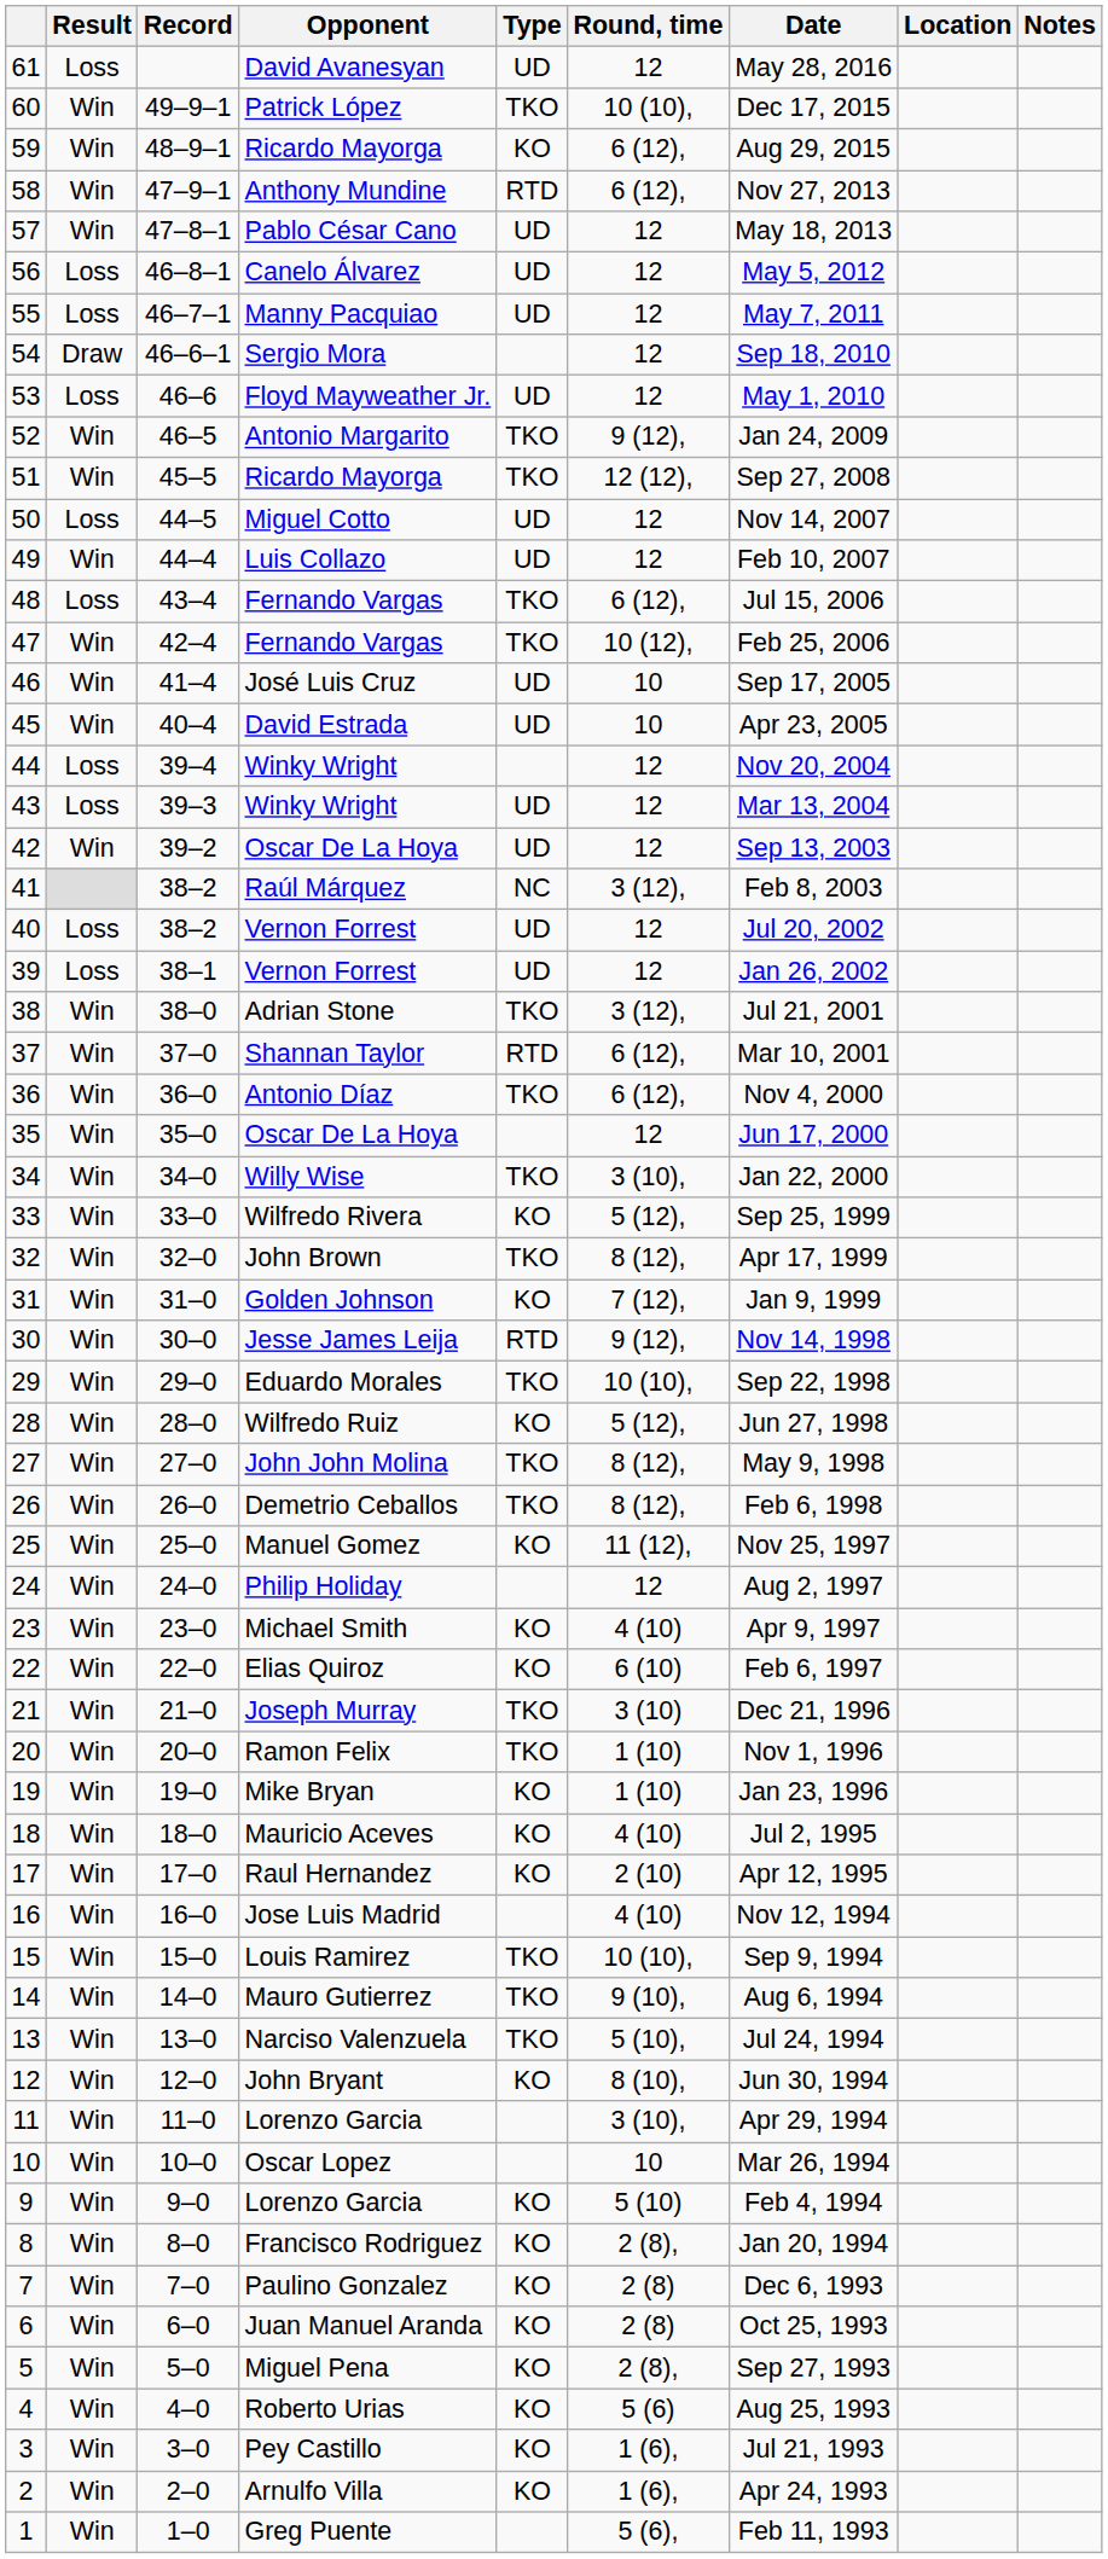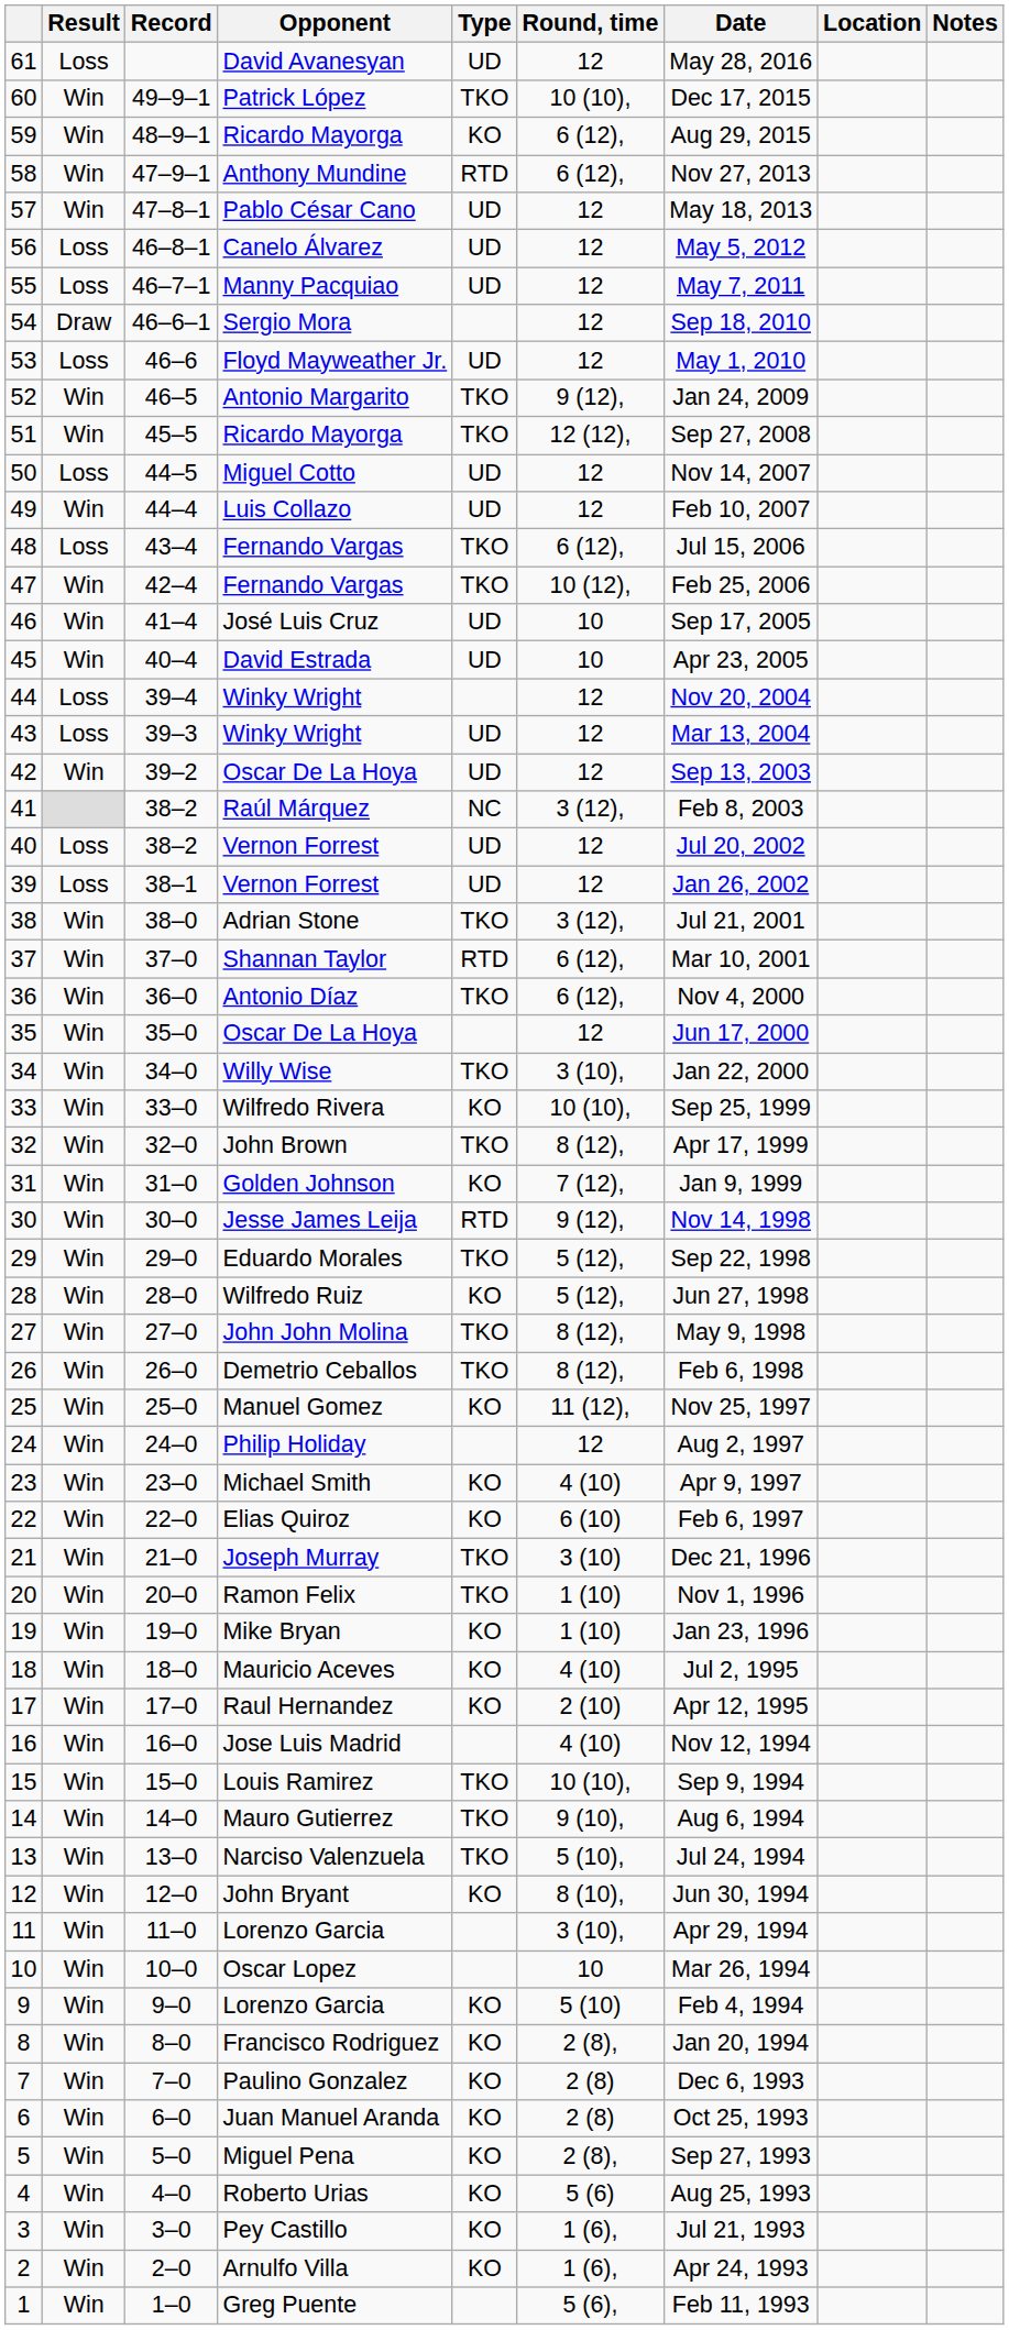 <table class="wikitable" style="text-align:center">
 <tr>
 <th></th>
 <th>Result</th>
 <th>Record</th>
 <th>Opponent</th>
 <th>Type</th>
 <th>Round, time</th>
 <th>Date</th>
 <th>Location</th>
 <th>Notes</th>
 </tr>
 <tr>
 <td>61</td>
 <td>Loss</td>
 <td></td>
 <td style="text-align:left;"><a href='#'>David Avanesyan</a></td>
 <td>UD</td>
 <td>12</td>
 <td>May 28, 2016</td>
 <td style="text-align:left;"></td>
 <td style="text-align:left;"></td>
 </tr>
 <tr>
 <td>60</td>
 <td>Win</td>
 <td>49–9–1 </td>
 <td style="text-align:left;"><a href='#'>Patrick López</a></td>
 <td>TKO</td>
 <td>10 (10), </td>
 <td>Dec 17, 2015</td>
 <td style="text-align:left;"></td>
 <td style="text-align:left;"></td>
 </tr>
 <tr>
 <td>59</td>
 <td>Win</td>
 <td>48–9–1 </td>
 <td style="text-align:left;"><a href='#'>Ricardo Mayorga</a></td>
 <td>KO</td>
 <td>6 (12), </td>
 <td>Aug 29, 2015</td>
 <td style="text-align:left;"></td>
 <td></td>
 </tr>
 <tr>
 <td>58</td>
 <td>Win</td>
 <td>47–9–1 </td>
 <td style="text-align:left;"><a href='#'>Anthony Mundine</a></td>
 <td>RTD</td>
 <td>6 (12), </td>
 <td>Nov 27, 2013</td>
 <td style="text-align:left;"></td>
 <td style="text-align:left;"></td>
 </tr>
 <tr>
 <td>57</td>
 <td>Win</td>
 <td>47–8–1 </td>
 <td style="text-align:left;"><a href='#'>Pablo César Cano</a></td>
 <td>UD</td>
 <td>12</td>
 <td>May 18, 2013</td>
 <td style="text-align:left;"></td>
 <td style="text-align:left;"></td>
 </tr>
 <tr>
 <td>56</td>
 <td>Loss</td>
 <td>46–8–1 </td>
 <td style="text-align:left;"><a href='#'>Canelo Álvarez</a></td>
 <td>UD</td>
 <td>12</td>
 <td><a href='#'>May 5, 2012</a></td>
 <td style="text-align:left;"></td>
 <td style="text-align:left;"></td>
 </tr>
 <tr>
 <td>55</td>
 <td>Loss</td>
 <td>46–7–1 </td>
 <td style="text-align:left;"><a href='#'>Manny Pacquiao</a></td>
 <td>UD</td>
 <td>12</td>
 <td><a href='#'>May 7, 2011</a></td>
 <td style="text-align:left;"></td>
 <td style="text-align:left;"></td>
 </tr>
 <tr>
 <td>54</td>
 <td>Draw</td>
 <td>46–6–1 </td>
 <td style="text-align:left;"><a href='#'>Sergio Mora</a></td>
 <td></td>
 <td>12</td>
 <td><a href='#'>Sep 18, 2010</a></td>
 <td style="text-align:left;"></td>
 <td></td>
 </tr>
 <tr>
 <td>53</td>
 <td>Loss</td>
 <td>46–6 </td>
 <td style="text-align:left;"><a href='#'>Floyd Mayweather Jr.</a></td>
 <td>UD</td>
 <td>12</td>
 <td><a href='#'>May 1, 2010</a></td>
 <td style="text-align:left;"></td>
 <td></td>
 </tr>
 <tr>
 <td>52</td>
 <td>Win</td>
 <td>46–5 </td>
 <td style="text-align:left;"><a href='#'>Antonio Margarito</a></td>
 <td>TKO</td>
 <td>9 (12), </td>
 <td>Jan 24, 2009</td>
 <td style="text-align:left;"></td>
 <td style="text-align:left;"></td>
 </tr>
 <tr>
 <td>51</td>
 <td>Win</td>
 <td>45–5 </td>
 <td style="text-align:left;"><a href='#'>Ricardo Mayorga</a></td>
 <td>TKO</td>
 <td>12 (12), </td>
 <td>Sep 27, 2008</td>
 <td style="text-align:left;"></td>
 <td style="text-align:left;"></td>
 </tr>
 <tr>
 <td>50</td>
 <td>Loss</td>
 <td>44–5 </td>
 <td style="text-align:left;"><a href='#'>Miguel Cotto</a></td>
 <td>UD</td>
 <td>12</td>
 <td>Nov 14, 2007</td>
 <td style="text-align:left;"></td>
 <td style="text-align:left;"></td>
 </tr>
 <tr>
 <td>49</td>
 <td>Win</td>
 <td>44–4 </td>
 <td style="text-align:left;"><a href='#'>Luis Collazo</a></td>
 <td>UD</td>
 <td>12</td>
 <td>Feb 10, 2007</td>
 <td style="text-align:left;"></td>
 <td style="text-align:left;"></td>
 </tr>
 <tr>
 <td>48</td>
 <td>Loss</td>
 <td>43–4 </td>
 <td style="text-align:left;"><a href='#'>Fernando Vargas</a></td>
 <td>TKO</td>
 <td>6 (12), </td>
 <td>Jul 15, 2006</td>
 <td style="text-align:left;"></td>
 <td></td>
 </tr>
 <tr>
 <td>47</td>
 <td>Win</td>
 <td>42–4 </td>
 <td style="text-align:left;"><a href='#'>Fernando Vargas</a></td>
 <td>TKO</td>
 <td>10 (12), </td>
 <td>Feb 25, 2006</td>
 <td style="text-align:left;"></td>
 <td></td>
 </tr>
 <tr>
 <td>46</td>
 <td>Win</td>
 <td>41–4 </td>
 <td style="text-align:left;">José Luis Cruz</td>
 <td>UD</td>
 <td>10</td>
 <td>Sep 17, 2005</td>
 <td style="text-align:left;"></td>
 <td></td>
 </tr>
 <tr>
 <td>45</td>
 <td>Win</td>
 <td>40–4 </td>
 <td style="text-align:left;"><a href='#'>David Estrada</a></td>
 <td>UD</td>
 <td>10</td>
 <td>Apr 23, 2005</td>
 <td style="text-align:left;"></td>
 <td></td>
 </tr>
 <tr>
 <td>44</td>
 <td>Loss</td>
 <td>39–4 </td>
 <td style="text-align:left;"><a href='#'>Winky Wright</a></td>
 <td></td>
 <td>12</td>
 <td><a href='#'>Nov 20, 2004</a></td>
 <td style="text-align:left;"></td>
 <td style="text-align:left;"></td>
 </tr>
 <tr>
 <td>43</td>
 <td>Loss</td>
 <td>39–3 </td>
 <td style="text-align:left;"><a href='#'>Winky Wright</a></td>
 <td>UD</td>
 <td>12</td>
 <td><a href='#'>Mar 13, 2004</a></td>
 <td style="text-align:left;"></td>
 <td style="text-align:left;"></td>
 </tr>
 <tr>
 <td>42</td>
 <td>Win</td>
 <td>39–2 </td>
 <td style="text-align:left;"><a href='#'>Oscar De La Hoya</a></td>
 <td>UD</td>
 <td>12</td>
 <td><a href='#'>Sep 13, 2003</a></td>
 <td style="text-align:left;"></td>
 <td style="text-align:left;"></td>
 </tr>
 <tr>
 <td>41</td>
 <td style="background:#DDD"></td>
 <td>38–2 </td>
 <td style="text-align:left;"><a href='#'>Raúl Márquez</a></td>
 <td>NC</td>
 <td>3 (12), </td>
 <td>Feb 8, 2003</td>
 <td style="text-align:left;"></td>
 <td style="text-align:left;"></td>
 </tr>
 <tr>
 <td>40</td>
 <td>Loss</td>
 <td>38–2</td>
 <td style="text-align:left;"><a href='#'>Vernon Forrest</a></td>
 <td>UD</td>
 <td>12</td>
 <td><a href='#'>Jul 20, 2002</a></td>
 <td style="text-align:left;"></td>
 <td style="text-align:left;"></td>
 </tr>
 <tr>
 <td>39</td>
 <td>Loss</td>
 <td>38–1</td>
 <td style="text-align:left;"><a href='#'>Vernon Forrest</a></td>
 <td>UD</td>
 <td>12</td>
 <td><a href='#'>Jan 26, 2002</a></td>
 <td style="text-align:left;"></td>
 <td style="text-align:left;"></td>
 </tr>
 <tr>
 <td>38</td>
 <td>Win</td>
 <td>38–0</td>
 <td style="text-align:left;">Adrian Stone</td>
 <td>TKO</td>
 <td>3 (12), </td>
 <td>Jul 21, 2001</td>
 <td style="text-align:left;"></td>
 <td style="text-align:left;"></td>
 </tr>
 <tr>
 <td>37</td>
 <td>Win</td>
 <td>37–0</td>
 <td style="text-align:left;"><a href='#'>Shannan Taylor</a></td>
 <td>RTD</td>
 <td>6 (12), </td>
 <td>Mar 10, 2001</td>
 <td style="text-align:left;"></td>
 <td style="text-align:left;"></td>
 </tr>
 <tr>
 <td>36</td>
 <td>Win</td>
 <td>36–0</td>
 <td style="text-align:left;"><a href='#'>Antonio Díaz</a></td>
 <td>TKO</td>
 <td>6 (12), </td>
 <td>Nov 4, 2000</td>
 <td style="text-align:left;"></td>
 <td style="text-align:left;"></td>
 </tr>
 <tr>
 <td>35</td>
 <td>Win</td>
 <td>35–0</td>
 <td style="text-align:left;"><a href='#'>Oscar De La Hoya</a></td>
 <td></td>
 <td>12</td>
 <td><a href='#'>Jun 17, 2000</a></td>
 <td style="text-align:left;"></td>
 <td style="text-align:left;"></td>
 </tr>
 <tr>
 <td>34</td>
 <td>Win</td>
 <td>34–0</td>
 <td style="text-align:left;"><a href='#'>Willy Wise</a></td>
 <td>TKO</td>
 <td>3 (10), </td>
 <td>Jan 22, 2000</td>
 <td style="text-align:left;"></td>
 <td></td>
 </tr>
 <tr>
 <td>33</td>
 <td>Win</td>
 <td>33–0</td>
 <td style="text-align:left;">Wilfredo Rivera</td>
 <td>KO</td>
-<td>5 (12), </td>
+<td>10 (10), </td>
 <td>Sep 25, 1999</td>
 <td style="text-align:left;"></td>
 <td></td>
 </tr>
 <tr>
 <td>32</td>
 <td>Win</td>
 <td>32–0</td>
 <td style="text-align:left;">John Brown</td>
 <td>TKO</td>
 <td>8 (12), </td>
 <td>Apr 17, 1999</td>
 <td style="text-align:left;"></td>
 <td style="text-align:left;"></td>
 </tr>
 <tr>
 <td>31</td>
 <td>Win</td>
 <td>31–0</td>
 <td style="text-align:left;"><a href='#'>Golden Johnson</a></td>
 <td>KO</td>
 <td>7 (12), </td>
 <td>Jan 9, 1999</td>
 <td style="text-align:left;"></td>
 <td style="text-align:left;"></td>
 </tr>
 <tr>
 <td>30</td>
 <td>Win</td>
 <td>30–0</td>
 <td style="text-align:left;"><a href='#'>Jesse James Leija</a></td>
 <td>RTD</td>
 <td>9 (12), </td>
 <td><a href='#'>Nov 14, 1998</a></td>
 <td style="text-align:left;"></td>
 <td style="text-align:left;"></td>
 </tr>
 <tr>
 <td>29</td>
 <td>Win</td>
 <td>29–0</td>
 <td style="text-align:left;">Eduardo Morales</td>
 <td>TKO</td>
-<td>10 (10), </td>
+<td>5 (12), </td>
 <td>Sep 22, 1998</td>
 <td style="text-align:left;"></td>
 <td style="text-align:left;"></td>
 </tr>
 <tr>
 <td>28</td>
 <td>Win</td>
 <td>28–0</td>
 <td style="text-align:left;">Wilfredo Ruiz</td>
 <td>KO</td>
 <td>5 (12), </td>
 <td>Jun 27, 1998</td>
 <td style="text-align:left;"></td>
 <td style="text-align:left;"></td>
 </tr>
 <tr>
 <td>27</td>
 <td>Win</td>
 <td>27–0</td>
 <td style="text-align:left;"><a href='#'>John John Molina</a></td>
 <td>TKO</td>
 <td>8 (12), </td>
 <td>May 9, 1998</td>
 <td style="text-align:left;"></td>
 <td style="text-align:left;"></td>
 </tr>
 <tr>
 <td>26</td>
 <td>Win</td>
 <td>26–0</td>
 <td style="text-align:left;">Demetrio Ceballos</td>
 <td>TKO</td>
 <td>8 (12), </td>
 <td>Feb 6, 1998</td>
 <td style="text-align:left;"></td>
 <td style="text-align:left;"></td>
 </tr>
 <tr>
 <td>25</td>
 <td>Win</td>
 <td>25–0</td>
 <td style="text-align:left;">Manuel Gomez</td>
 <td>KO</td>
 <td>11 (12), </td>
 <td>Nov 25, 1997</td>
 <td style="text-align:left;"></td>
 <td style="text-align:left;"></td>
 </tr>
 <tr>
 <td>24</td>
 <td>Win</td>
 <td>24–0</td>
 <td style="text-align:left;"><a href='#'>Philip Holiday</a></td>
 <td></td>
 <td>12</td>
 <td>Aug 2, 1997</td>
 <td style="text-align:left;"></td>
 <td style="text-align:left;"></td>
 </tr>
 <tr>
 <td>23</td>
 <td>Win</td>
 <td>23–0</td>
 <td style="text-align:left;">Michael Smith</td>
 <td>KO</td>
 <td>4 (10)</td>
 <td>Apr 9, 1997</td>
 <td style="text-align:left;"></td>
 <td></td>
 </tr>
 <tr>
 <td>22</td>
 <td>Win</td>
 <td>22–0</td>
 <td style="text-align:left;">Elias Quiroz</td>
 <td>KO</td>
 <td>6 (10)</td>
 <td>Feb 6, 1997</td>
 <td style="text-align:left;"></td>
 <td></td>
 </tr>
 <tr>
 <td>21</td>
 <td>Win</td>
 <td>21–0</td>
 <td style="text-align:left;"><a href='#'>Joseph Murray</a></td>
 <td>TKO</td>
 <td>3 (10)</td>
 <td>Dec 21, 1996</td>
 <td style="text-align:left;"></td>
 <td></td>
 </tr>
 <tr>
 <td>20</td>
 <td>Win</td>
 <td>20–0</td>
 <td style="text-align:left;">Ramon Felix</td>
 <td>TKO</td>
 <td>1 (10)</td>
 <td>Nov 1, 1996</td>
 <td style="text-align:left;"></td>
 <td></td>
 </tr>
 <tr>
 <td>19</td>
 <td>Win</td>
 <td>19–0</td>
 <td style="text-align:left;">Mike Bryan</td>
 <td>KO</td>
 <td>1 (10)</td>
 <td>Jan 23, 1996</td>
 <td style="text-align:left;"></td>
 <td></td>
 </tr>
 <tr>
 <td>18</td>
 <td>Win</td>
 <td>18–0</td>
 <td style="text-align:left;">Mauricio Aceves</td>
 <td>KO</td>
 <td>4 (10)</td>
 <td>Jul 2, 1995</td>
 <td style="text-align:left;"></td>
 <td></td>
 </tr>
 <tr>
 <td>17</td>
 <td>Win</td>
 <td>17–0</td>
 <td style="text-align:left;">Raul Hernandez</td>
 <td>KO</td>
 <td>2 (10)</td>
 <td>Apr 12, 1995</td>
 <td style="text-align:left;"></td>
 <td></td>
 </tr>
 <tr>
 <td>16</td>
 <td>Win</td>
 <td>16–0</td>
 <td style="text-align:left;">Jose Luis Madrid</td>
 <td></td>
 <td>4 (10)</td>
 <td>Nov 12, 1994</td>
 <td style="text-align:left;"></td>
 <td></td>
 </tr>
 <tr>
 <td>15</td>
 <td>Win</td>
 <td>15–0</td>
 <td style="text-align:left;">Louis Ramirez</td>
 <td>TKO</td>
 <td>10 (10), </td>
 <td>Sep 9, 1994</td>
 <td style="text-align:left;"></td>
 <td></td>
 </tr>
 <tr>
 <td>14</td>
 <td>Win</td>
 <td>14–0</td>
 <td style="text-align:left;">Mauro Gutierrez</td>
 <td>TKO</td>
 <td>9 (10), </td>
 <td>Aug 6, 1994</td>
 <td style="text-align:left;"></td>
 <td></td>
 </tr>
 <tr>
 <td>13</td>
 <td>Win</td>
 <td>13–0</td>
 <td style="text-align:left;">Narciso Valenzuela</td>
 <td>TKO</td>
 <td>5 (10), </td>
 <td>Jul 24, 1994</td>
 <td style="text-align:left;"></td>
 <td></td>
 </tr>
 <tr>
 <td>12</td>
 <td>Win</td>
 <td>12–0</td>
 <td style="text-align:left;">John Bryant</td>
 <td>KO</td>
 <td>8 (10), </td>
 <td>Jun 30, 1994</td>
 <td style="text-align:left;"></td>
 <td></td>
 </tr>
 <tr>
 <td>11</td>
 <td>Win</td>
 <td>11–0</td>
 <td style="text-align:left;">Lorenzo Garcia</td>
 <td></td>
 <td>3 (10), </td>
 <td>Apr 29, 1994</td>
 <td style="text-align:left;"></td>
 <td></td>
 </tr>
 <tr>
 <td>10</td>
 <td>Win</td>
 <td>10–0</td>
 <td style="text-align:left;">Oscar Lopez</td>
 <td></td>
 <td>10</td>
 <td>Mar 26, 1994</td>
 <td style="text-align:left;"></td>
 <td></td>
 </tr>
 <tr>
 <td>9</td>
 <td>Win</td>
 <td>9–0</td>
 <td style="text-align:left;">Lorenzo Garcia</td>
 <td>KO</td>
 <td>5 (10)</td>
 <td>Feb 4, 1994</td>
 <td style="text-align:left;"></td>
 <td></td>
 </tr>
 <tr>
 <td>8</td>
 <td>Win</td>
 <td>8–0</td>
 <td style="text-align:left;">Francisco Rodriguez</td>
 <td>KO</td>
 <td>2 (8), </td>
 <td>Jan 20, 1994</td>
 <td style="text-align:left;"></td>
 <td></td>
 </tr>
 <tr>
 <td>7</td>
 <td>Win</td>
 <td>7–0</td>
 <td style="text-align:left;">Paulino Gonzalez</td>
 <td>KO</td>
 <td>2 (8)</td>
 <td>Dec 6, 1993</td>
 <td style="text-align:left;"></td>
 <td></td>
 </tr>
 <tr>
 <td>6</td>
 <td>Win</td>
 <td>6–0</td>
 <td style="text-align:left;">Juan Manuel Aranda</td>
 <td>KO</td>
 <td>2 (8)</td>
 <td>Oct 25, 1993</td>
 <td style="text-align:left;"></td>
 <td></td>
 </tr>
 <tr>
 <td>5</td>
 <td>Win</td>
 <td>5–0</td>
 <td style="text-align:left;">Miguel Pena</td>
 <td>KO</td>
 <td>2 (8), </td>
 <td>Sep 27, 1993</td>
 <td style="text-align:left;"></td>
 <td></td>
 </tr>
 <tr>
 <td>4</td>
 <td>Win</td>
 <td>4–0</td>
 <td style="text-align:left;">Roberto Urias</td>
 <td>KO</td>
 <td>5 (6)</td>
 <td>Aug 25, 1993</td>
 <td style="text-align:left;"></td>
 <td></td>
 </tr>
 <tr>
 <td>3</td>
 <td>Win</td>
 <td>3–0</td>
 <td style="text-align:left;">Pey Castillo</td>
 <td>KO</td>
 <td>1 (6), </td>
 <td>Jul 21, 1993</td>
 <td style="text-align:left;"></td>
 <td></td>
 </tr>
 <tr>
 <td>2</td>
 <td>Win</td>
 <td>2–0</td>
 <td style="text-align:left;">Arnulfo Villa</td>
 <td>KO</td>
 <td>1 (6), </td>
 <td>Apr 24, 1993</td>
 <td style="text-align:left;"></td>
 <td></td>
 </tr>
 <tr>
 <td>1</td>
 <td>Win</td>
 <td>1–0</td>
 <td style="text-align:left;">Greg Puente</td>
 <td></td>
 <td>5 (6), </td>
 <td>Feb 11, 1993</td>
 <td style="text-align:left;"></td>
 <td></td>
 </tr>
 </table>
